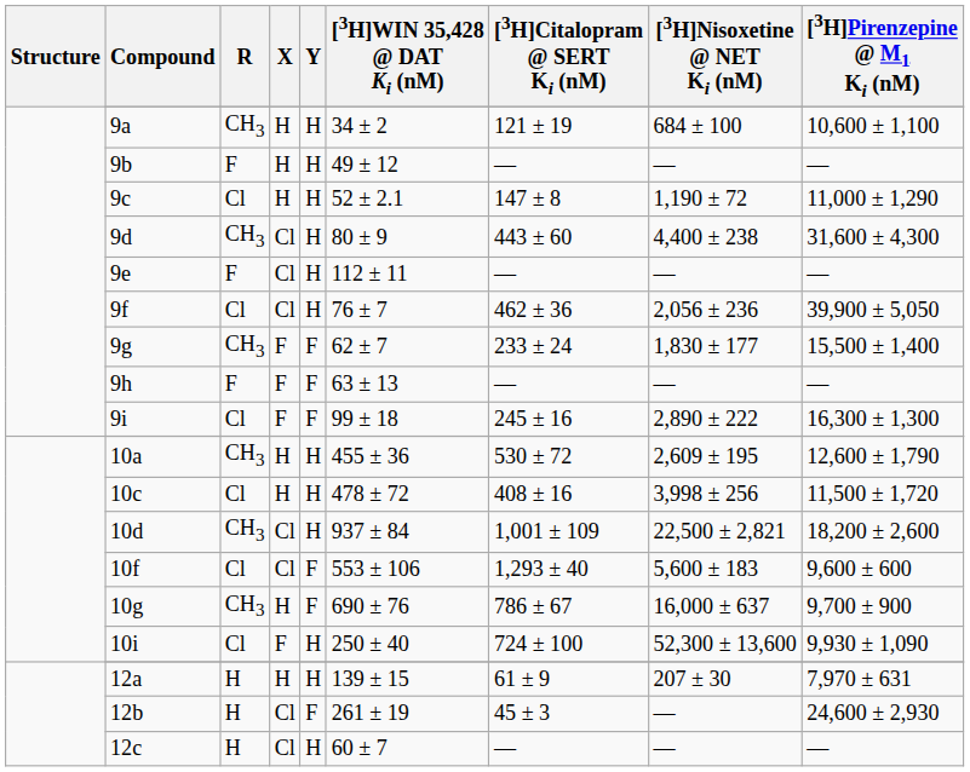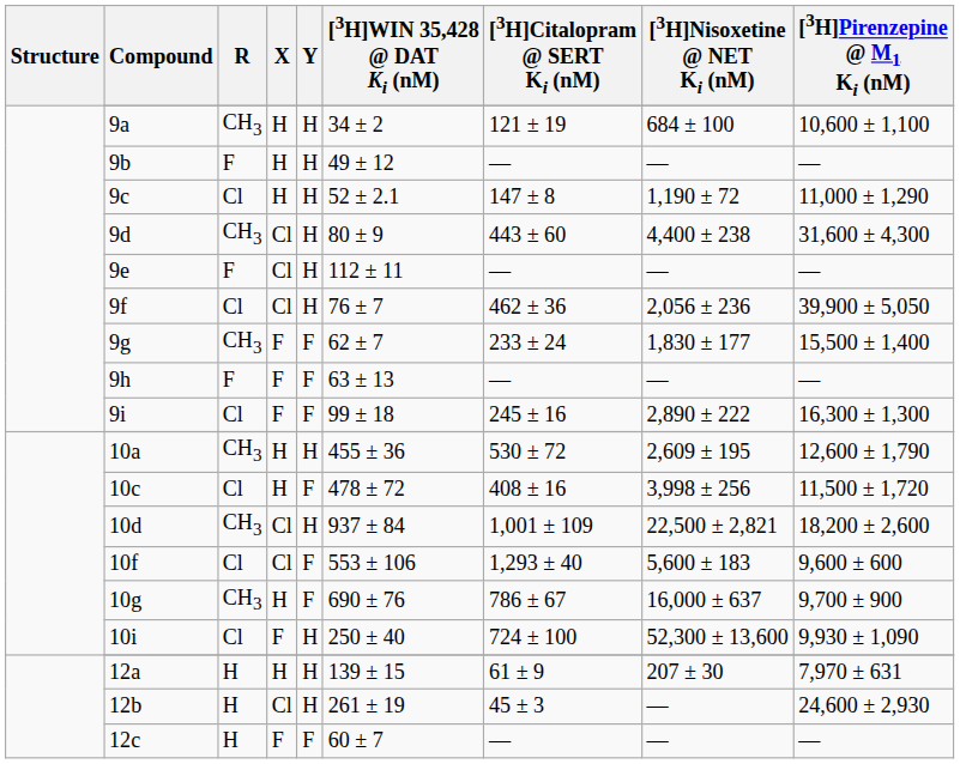 <table class="wikitable sortable">
 <tr>
 <th>Structure</th>
 <th>Compound</th>
 <th>R</th>
 <th>X</th>
 <th>Y</th>
 <th>[<sup>3</sup>H]WIN 35,428<br>@ DAT<br><em>K<sub>i</sub></em> (nM)</th>
 <th>[<sup>3</sup>H]Citalopram<br>@ SERT<br>K<sub><em>i</em></sub> (nM)</th>
 <th>[<sup>3</sup>H]Nisoxetine<br>@ NET<br>K<sub><em>i</em></sub> (nM)</th>
 <th>[<sup>3</sup>H]<a href='#'>Pirenzepine</a><br>@ <a href='#'>M<sub>1</sub></a><br>K<sub><em>i</em></sub> (nM)</th>
 </tr>
 <tr>
 <td rowspan=10></td>
 </tr>
 <tr>
 <td>9a</td>
 <td>CH<sub>3</sub></td>
 <td>H</td>
 <td>H</td>
 <td>34 ± 2</td>
 <td>121 ± 19</td>
 <td>684 ± 100</td>
 <td>10,600 ± 1,100</td>
 </tr>
 <tr>
 <td>9b</td>
 <td>F</td>
 <td>H</td>
 <td>H</td>
 <td>49 ± 12</td>
 <td>—</td>
 <td>—</td>
 <td>—</td>
 </tr>
 <tr>
 <td>9c</td>
 <td>Cl</td>
 <td>H</td>
 <td>H</td>
 <td>52 ± 2.1</td>
 <td>147 ± 8</td>
 <td>1,190 ± 72</td>
 <td>11,000 ± 1,290</td>
 </tr>
 <tr>
 <td>9d</td>
 <td>CH<sub>3</sub></td>
 <td>Cl</td>
 <td>H</td>
 <td>80 ± 9</td>
 <td>443 ± 60</td>
 <td>4,400 ± 238</td>
 <td>31,600 ± 4,300</td>
 </tr>
 <tr>
 <td>9e</td>
 <td>F</td>
 <td>Cl</td>
 <td>H</td>
 <td>112 ± 11</td>
 <td>—</td>
 <td>—</td>
 <td>—</td>
 </tr>
 <tr>
 <td>9f</td>
 <td>Cl</td>
 <td>Cl</td>
 <td>H</td>
 <td>76 ± 7</td>
 <td>462 ± 36</td>
 <td>2,056 ± 236</td>
 <td>39,900 ± 5,050</td>
 </tr>
 <tr>
 <td>9g</td>
 <td>CH<sub>3</sub></td>
 <td>F</td>
 <td>F</td>
 <td>62 ± 7</td>
 <td>233 ± 24</td>
 <td>1,830 ± 177</td>
 <td>15,500 ± 1,400</td>
 </tr>
 <tr>
 <td>9h</td>
 <td>F</td>
 <td>F</td>
 <td>F</td>
 <td>63 ± 13</td>
 <td>—</td>
 <td>—</td>
 <td>—</td>
 </tr>
 <tr>
 <td>9i</td>
 <td>Cl</td>
 <td>F</td>
 <td>F</td>
 <td>99 ± 18</td>
 <td>245 ± 16</td>
 <td>2,890 ± 222</td>
 <td>16,300 ± 1,300</td>
 </tr>
 <tr>
 <td rowspan=7></td>
 </tr>
 <tr>
 <td>10a</td>
 <td>CH<sub>3</sub></td>
 <td>H</td>
 <td>H</td>
 <td>455 ± 36</td>
 <td>530 ± 72</td>
 <td>2,609 ± 195</td>
 <td>12,600 ± 1,790</td>
 </tr>
 <tr>
 <td>10c</td>
 <td>Cl</td>
 <td>H</td>
-<td>H</td>
+<td>F</td>
 <td>478 ± 72</td>
 <td>408 ± 16</td>
 <td>3,998 ± 256</td>
 <td>11,500 ± 1,720</td>
 </tr>
 <tr>
 <td>10d</td>
 <td>CH<sub>3</sub></td>
 <td>Cl</td>
 <td>H</td>
 <td>937 ± 84</td>
 <td>1,001 ± 109</td>
 <td>22,500 ± 2,821</td>
 <td>18,200 ± 2,600</td>
 </tr>
 <tr>
 <td>10f</td>
 <td>Cl</td>
 <td>Cl</td>
 <td>F</td>
 <td>553 ± 106</td>
 <td>1,293 ± 40</td>
 <td>5,600 ± 183</td>
 <td>9,600 ± 600</td>
 </tr>
 <tr>
 <td>10g</td>
 <td>CH<sub>3</sub></td>
 <td>H</td>
 <td>F</td>
 <td>690 ± 76</td>
 <td>786 ± 67</td>
 <td>16,000 ± 637</td>
 <td>9,700 ± 900</td>
 </tr>
 <tr>
 <td>10i</td>
 <td>Cl</td>
 <td>F</td>
 <td>H</td>
 <td>250 ± 40</td>
 <td>724 ± 100</td>
 <td>52,300 ± 13,600</td>
 <td>9,930 ± 1,090</td>
 </tr>
 <tr>
 <td rowspan=7></td>
 </tr>
 <tr>
 <td>12a</td>
 <td>H</td>
 <td>H</td>
 <td>H</td>
 <td>139 ± 15</td>
 <td>61 ± 9</td>
 <td>207 ± 30</td>
 <td>7,970 ± 631</td>
 </tr>
 <tr>
 <td>12b</td>
 <td>H</td>
 <td>Cl</td>
-<td>F</td>
+<td>H</td>
 <td>261 ± 19</td>
 <td>45 ± 3</td>
 <td>—</td>
 <td>24,600 ± 2,930</td>
 </tr>
 <tr>
 <td>12c</td>
 <td>H</td>
-<td>Cl</td>
-<td>H</td>
+<td>F</td>
+<td>F</td>
 <td>60 ± 7</td>
 <td>—</td>
 <td>—</td>
 <td>—</td>
 </tr>
 </table>
